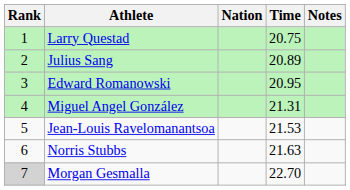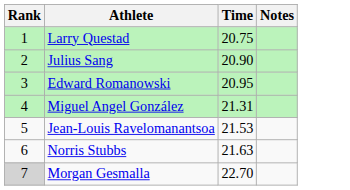 <table class="wikitable sortable" style="text-align:center">
 <tr>
 <th>Rank</th>
 <th>Athlete</th>
-<th>Nation</th>
 <th>Time</th>
 <th>Notes</th>
 </tr>
 <tr bgcolor=bbf3bb>
 <td>1</td>
 <td align=left><a href='#'>Larry Questad</a></td>
-<td align=left></td>
 <td>20.75</td>
 <td></td>
 </tr>
 <tr bgcolor=bbf3bb>
 <td>2</td>
 <td align=left><a href='#'>Julius Sang</a></td>
-<td align=left></td>
-<td>20.89</td>
+<td>20.90</td>
 <td></td>
 </tr>
 <tr bgcolor=bbf3bb>
 <td>3</td>
 <td align=left><a href='#'>Edward Romanowski</a></td>
-<td align=left></td>
 <td>20.95</td>
 <td></td>
 </tr>
 <tr bgcolor=bbf3bb>
 <td>4</td>
 <td align=left><a href='#'>Miguel Angel González</a></td>
-<td align=left></td>
 <td>21.31</td>
 <td></td>
 </tr>
 <tr>
 <td>5</td>
 <td align=left><a href='#'>Jean-Louis Ravelomanantsoa</a></td>
-<td align=left></td>
 <td>21.53</td>
 <td></td>
 </tr>
 <tr>
 <td>6</td>
 <td align=left><a href='#'>Norris Stubbs</a></td>
-<td align=left></td>
 <td>21.63</td>
 <td></td>
 </tr>
 <tr>
 <td style="background: lightgrey;">7</td>
 <td align=left><a href='#'>Morgan Gesmalla</a></td>
-<td align=left></td>
 <td>22.70</td>
 <td></td>
 </tr>
 </table>
